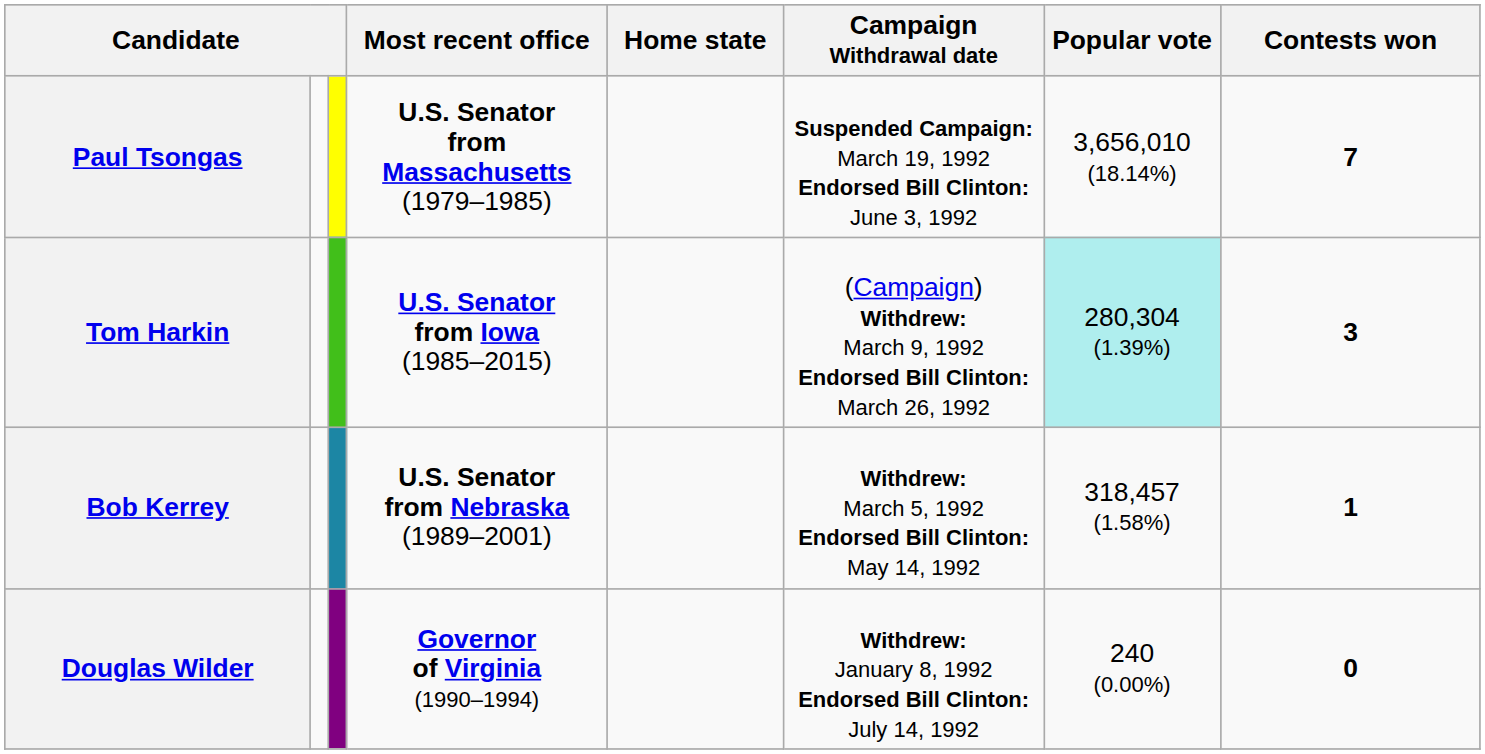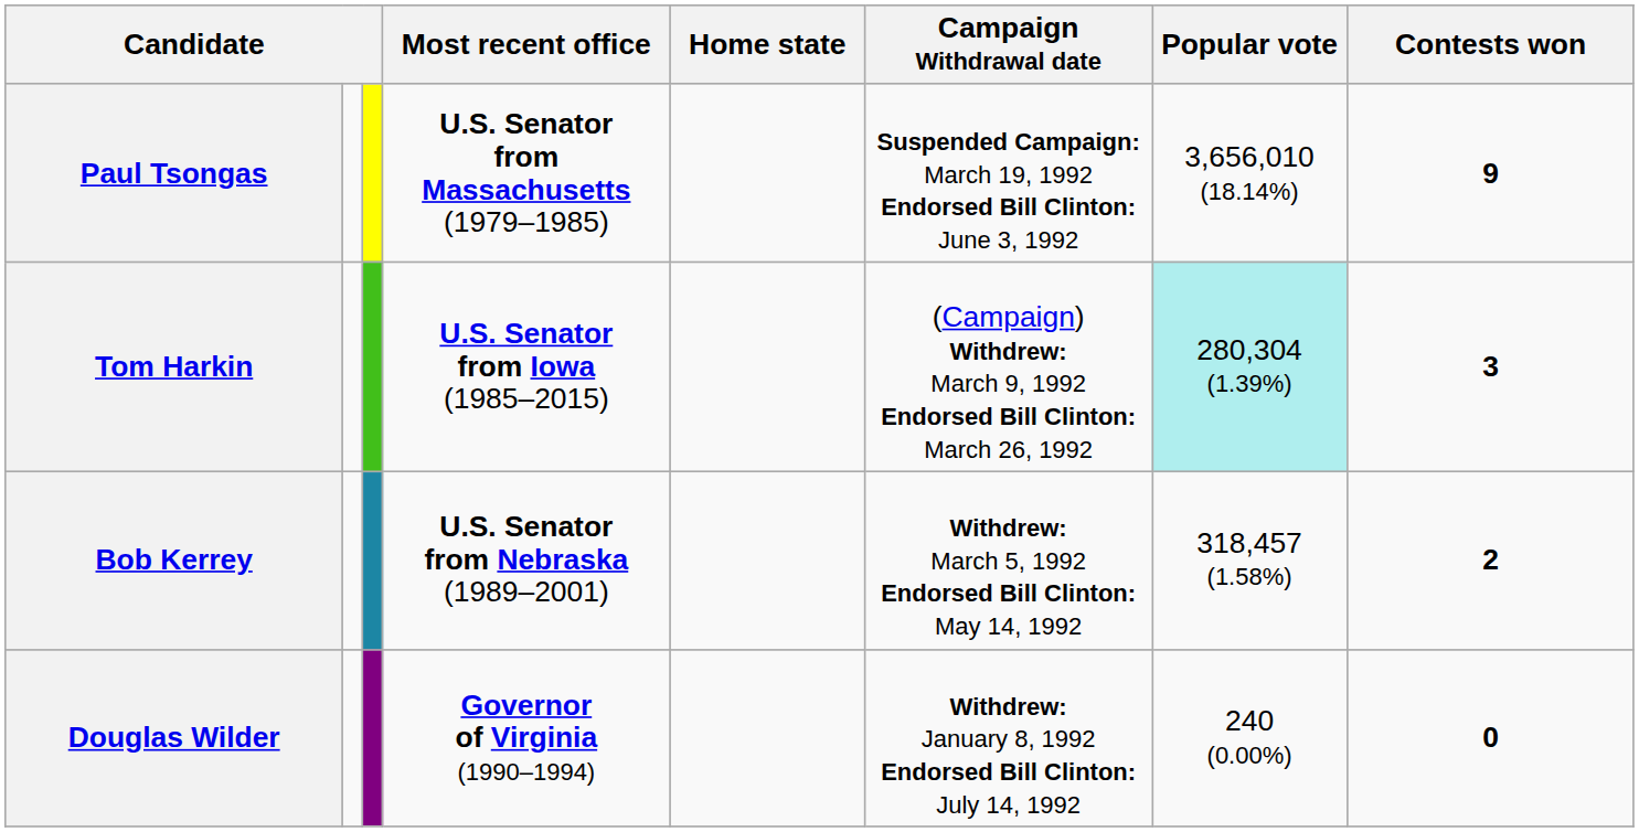 <table class="wikitable sortable" style="text-align:center;">
 <tr>
 <th style="width:200px;" colspan="3">Candidate</th>
 <th style="width:150px;">Most recent office</th>
 <th style="width:100px;">Home state</th>
 <th style="width:150px;">Campaign<br><small>Withdrawal date</small></th>
 <th style="width:100px;">Popular vote</th>
 <th style="width:150px;">Contests won</th>
 </tr>
 <tr>
 <th scope="row" data-sort-value="Tsongas"><a href='#'>Paul Tsongas</a></th>
 <td></td>
 <td style="background:#ffff00;"></td>
 <td><strong>U.S. Senator</strong><br><strong>from <a href='#'>Massachusetts</a></strong><br>(1979–1985)</td>
 <td></td>
 <td data-sort-value="1992-03-19"><br><small><strong>Suspended Campaign:</strong><br>March 19, 1992</small><br><small><strong>Endorsed Bill Clinton:</strong><br>June 3, 1992</small><br></td>
 <td data-sort-value="3,656,010">3,656,010<br><small>(18.14%)</small></td>
-<td data-sort-value="9"><strong>7</strong><br></td>
+<td data-sort-value="9"><strong>9</strong><br></td>
 </tr>
 <tr>
 <th scope="row" data-sort-value="Harkin"><a href='#'>Tom Harkin</a></th>
 <td></td>
 <td style="background:#41bf1a;"></td>
 <td><strong><a href='#'>U.S. Senator</a></strong><br><strong>from <a href='#'>Iowa</a></strong><br>(1985–2015)</td>
 <td></td>
 <td data-sort-value="1992-03-09"><br>(<a href='#'>Campaign</a>) <small><strong>Withdrew:</strong><br>March 9, 1992</small><br><small><strong>Endorsed Bill Clinton:</strong><br>March 26, 1992</small></td>
 <td data-sort-value="280,304" style="background: paleturquoise;">280,304<br><small>(1.39%)</small></td>
 <td data-sort-value="3"><strong>3</strong><br></td>
 </tr>
 <tr>
 <th scope="row" data-sort-value="Kerrey"><a href='#'>Bob Kerrey</a></th>
 <td></td>
 <td style="background:#1c86a4;"></td>
 <td><strong>U.S. Senator</strong><br><strong>from <a href='#'>Nebraska</a></strong><br>(1989–2001)</td>
 <td></td>
 <td data-sort-value="1992-03-05"><br><small><strong>Withdrew:</strong><br>March 5, 1992</small><br><small><strong>Endorsed Bill Clinton:</strong><br>May 14, 1992</small></td>
 <td data-sort-value="318,457">318,457<br><small>(1.58%)</small></td>
-<td data-sort-value="1"><strong>1</strong><br></td>
+<td data-sort-value="1"><strong>2</strong><br></td>
 </tr>
 <tr>
 <th scope="row" data-sort-value="Kerrey"><a href='#'>Douglas Wilder</a></th>
 <td></td>
 <td style="background:#800080;"></td>
 <td><strong><a href='#'>Governor</a><br>of <a href='#'>Virginia</a></strong><br><small>(1990–1994)</small></td>
 <td></td>
 <td data-sort-value="1992-01-08"><br><small><strong>Withdrew:</strong><br>January 8, 1992</small><br><small><strong>Endorsed Bill Clinton:</strong><br>July 14, 1992</small></td>
 <td data-sort-value="240">240<br><small>(0.00%)</small></td>
 <td data-sort-value="0"><strong>0</strong></td>
 </tr>
 </table>
